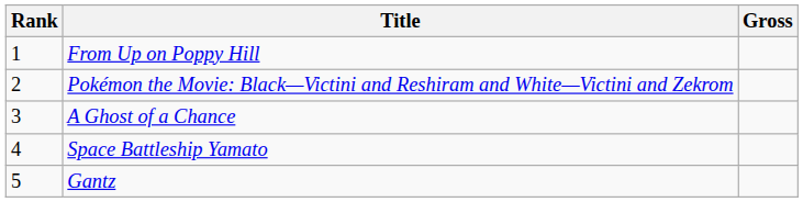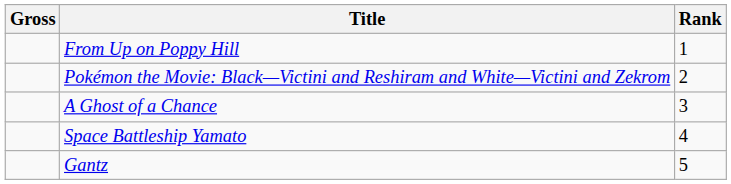 <table class="wikitable sortable" style="margin:auto; margin:auto;">
 <tr>
+<th>Gross</th>
+<th>Title</th>
 <th>Rank</th>
-<th>Title</th>
-<th>Gross</th>
 </tr>
 <tr>
+<td></td>
+<td><em><a href='#'>From Up on Poppy Hill</a></em></td>
 <td>1</td>
-<td><em><a href='#'>From Up on Poppy Hill</a></em></td>
-<td></td>
 </tr>
 <tr>
+<td></td>
+<td><em><a href='#'>Pokémon the Movie: Black—Victini and Reshiram and White—Victini and Zekrom</a></em></td>
 <td>2</td>
-<td><em><a href='#'>Pokémon the Movie: Black—Victini and Reshiram and White—Victini and Zekrom</a></em></td>
-<td></td>
 </tr>
 <tr>
+<td></td>
+<td><em><a href='#'>A Ghost of a Chance</a></em></td>
 <td>3</td>
-<td><em><a href='#'>A Ghost of a Chance</a></em></td>
-<td></td>
 </tr>
 <tr>
+<td></td>
+<td><em><a href='#'>Space Battleship Yamato</a></em></td>
 <td>4</td>
-<td><em><a href='#'>Space Battleship Yamato</a></em></td>
-<td></td>
 </tr>
 <tr>
+<td></td>
+<td><em><a href='#'>Gantz</a></em></td>
 <td>5</td>
-<td><em><a href='#'>Gantz</a></em></td>
-<td></td>
 </tr>
 </table>
